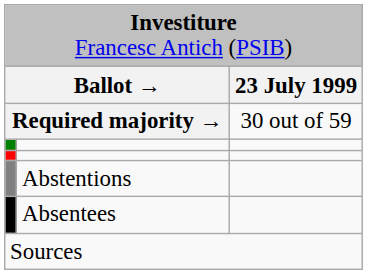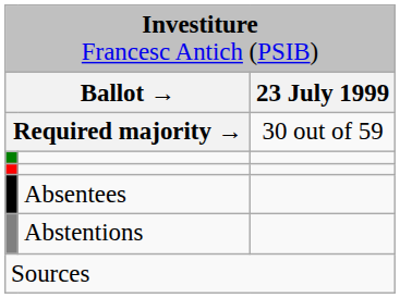 <table class="wikitable" style="text-align:center;">
 <tr>
 <td colspan="3" align="center" bgcolor="#C0C0C0"><strong>Investiture</strong><br><a href='#'>Francesc Antich</a> (<a href='#'>PSIB</a>)</td>
 </tr>
 <tr>
 <th colspan="2" width="150px">Ballot →</th>
 <th>23 July 1999</th>
 </tr>
 <tr>
 <th colspan="2">Required majority →</th>
 <td>30 out of 59 </td>
 </tr>
 <tr>
 <th width="1px" style="background:green;"></th>
 <td align="left"></td>
 <td></td>
 </tr>
 <tr>
 <th style="background:red;"></th>
 <td align="left"></td>
 <td></td>
 </tr>
 <tr>
-<th style="background:gray;"></th>
-<td align="left"><span>Abstentions</span></td>
+<th style="background:black;"></th>
+<td align="left"><span>Absentees</span></td>
 <td></td>
 </tr>
 <tr>
-<th style="background:black;"></th>
-<td align="left"><span>Absentees</span></td>
+<th style="background:gray;"></th>
+<td align="left"><span>Abstentions</span></td>
 <td></td>
 </tr>
 <tr>
 <td align="left" colspan="3">Sources</td>
 </tr>
 </table>
